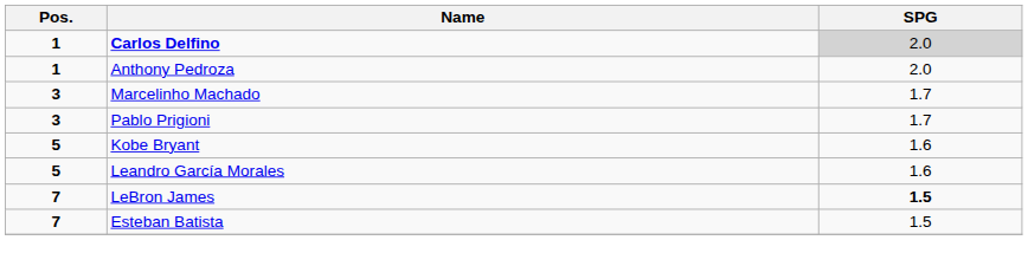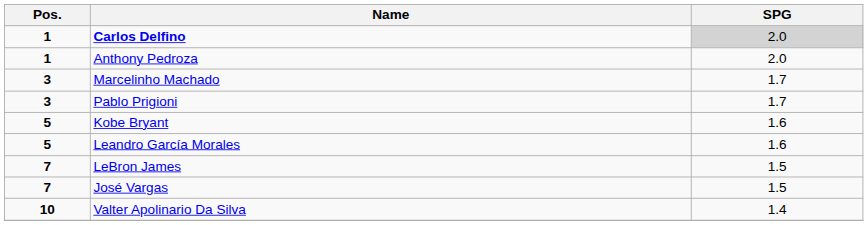 <table class=wikitable width="80%">
 <tr>
 <th width="10%">Pos.</th>
 <th width="70%">Name</th>
 <th width="20%">SPG</th>
 </tr>
 <tr>
 <td align=center><strong>1</strong></td>
 <td> <strong><a href='#'>Carlos Delfino</a></strong></td>
 <td align=center style="background: lightgrey;">2.0</td>
 </tr>
 <tr>
 <td align=center><strong>1</strong></td>
 <td> <a href='#'>Anthony Pedroza</a></td>
 <td align=center>2.0</td>
 </tr>
 <tr>
 <td align=center><strong>3</strong></td>
 <td> <a href='#'>Marcelinho Machado</a></td>
 <td align=center>1.7</td>
 </tr>
 <tr>
 <td align=center><strong>3</strong></td>
 <td> <a href='#'>Pablo Prigioni</a></td>
 <td align=center>1.7</td>
 </tr>
 <tr>
 <td align=center><strong>5</strong></td>
 <td> <a href='#'>Kobe Bryant</a></td>
 <td align=center>1.6</td>
 </tr>
 <tr>
 <td align=center><strong>5</strong></td>
 <td> <a href='#'>Leandro García Morales</a></td>
 <td align=center>1.6</td>
 </tr>
 <tr>
 <td align=center><strong>7</strong></td>
 <td> <a href='#'>LeBron James</a></td>
-<td align=center><strong>1.5</strong></td>
+<td align=center>1.5</td>
 </tr>
 <tr>
 <td align=center><strong>7</strong></td>
-<td> <a href='#'>Esteban Batista</a></td>
+<td> <a href='#'>José Vargas</a></td>
 <td align=center>1.5</td>
+</tr>
+<tr>
+<td align=center><strong>10</strong></td>
+<td> <a href='#'>Valter Apolinario Da Silva</a></td>
+<td align=center>1.4</td>
 </tr>
 <tr>
 </tr>
 </table>
